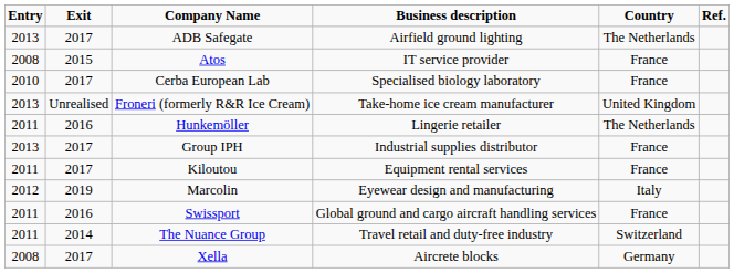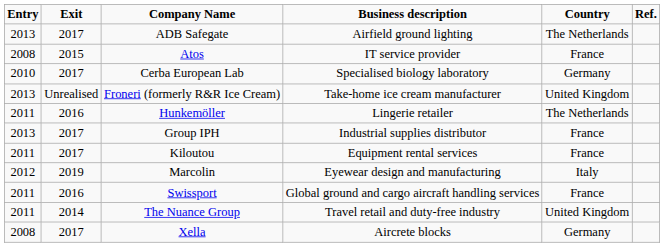 <table class="wikitable centre alternance" style="text-align:center;">
 <tr>
 <td><strong>Entry</strong></td>
 <td><strong>Exit</strong></td>
 <td><strong>Company Name</strong></td>
 <td><strong>Business description</strong></td>
 <td><strong>Country</strong></td>
 <td><strong>Ref.</strong></td>
 </tr>
 <tr>
 <td>2013</td>
 <td>2017</td>
 <td>ADB Safegate</td>
 <td>Airfield ground lighting</td>
 <td>The Netherlands</td>
 <td></td>
 </tr>
 <tr>
 <td>2008</td>
 <td>2015</td>
 <td><a href='#'>Atos</a></td>
 <td>IT service provider</td>
 <td>France</td>
 <td></td>
 </tr>
 <tr>
 <td>2010</td>
 <td>2017</td>
 <td>Cerba European Lab</td>
 <td>Specialised biology laboratory</td>
-<td>France</td>
+<td>Germany</td>
 <td></td>
 </tr>
 <tr>
 <td>2013</td>
 <td>Unrealised</td>
 <td><a href='#'>Froneri</a> (formerly R&R Ice Cream)</td>
 <td>Take-home ice cream manufacturer</td>
 <td>United Kingdom</td>
 <td></td>
 </tr>
 <tr>
 <td>2011</td>
 <td>2016</td>
 <td><a href='#'>Hunkemöller</a></td>
 <td>Lingerie retailer</td>
 <td>The Netherlands</td>
 <td></td>
 </tr>
 <tr>
 <td>2013</td>
 <td>2017</td>
 <td>Group IPH</td>
 <td>Industrial supplies distributor</td>
 <td>France</td>
 <td></td>
 </tr>
 <tr>
 <td>2011</td>
 <td>2017</td>
 <td>Kiloutou</td>
 <td>Equipment rental services</td>
 <td>France</td>
 <td></td>
 </tr>
 <tr>
 <td>2012</td>
 <td>2019</td>
 <td>Marcolin</td>
 <td>Eyewear design and manufacturing</td>
 <td>Italy</td>
 <td></td>
 </tr>
 <tr>
 <td>2011</td>
 <td>2016</td>
 <td><a href='#'>Swissport</a></td>
 <td>Global ground and cargo aircraft handling services</td>
 <td>France</td>
 <td></td>
 </tr>
 <tr>
 <td>2011</td>
 <td>2014</td>
 <td><a href='#'>The Nuance Group</a></td>
 <td>Travel retail and duty-free industry</td>
-<td>Switzerland</td>
+<td>United Kingdom</td>
 <td></td>
 </tr>
 <tr>
 <td>2008</td>
 <td>2017</td>
 <td><a href='#'>Xella</a></td>
 <td>Aircrete blocks</td>
 <td>Germany</td>
 <td></td>
 </tr>
 </table>
